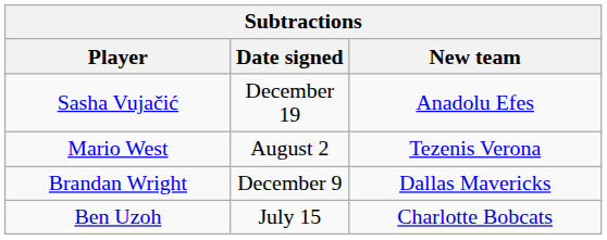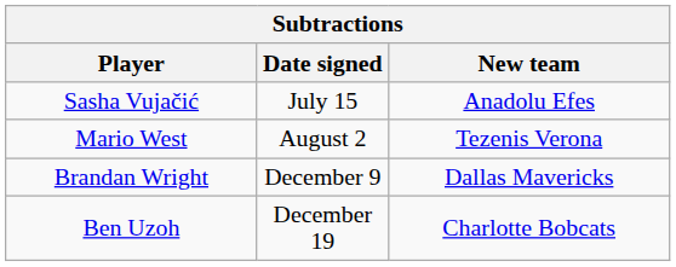 <table class="wikitable" style="text-align:center">
 <tr>
 <th colspan=3>Subtractions</th>
 </tr>
 <tr>
 <th style="width:160px">Player</th>
 <th style="width:80px">Date signed</th>
 <th style="width:180px">New team</th>
 </tr>
 <tr>
 <td><a href='#'>Sasha Vujačić</a></td>
-<td>December 19</td>
+<td>July 15</td>
 <td><a href='#'>Anadolu Efes</a> </td>
 </tr>
 <tr>
 <td><a href='#'>Mario West</a></td>
 <td>August 2</td>
 <td><a href='#'>Tezenis Verona</a> </td>
 </tr>
 <tr>
 <td><a href='#'>Brandan Wright</a></td>
 <td>December 9</td>
 <td><a href='#'>Dallas Mavericks</a></td>
 </tr>
 <tr>
 <td><a href='#'>Ben Uzoh</a></td>
-<td>July 15</td>
+<td>December 19</td>
 <td><a href='#'>Charlotte Bobcats</a></td>
 </tr>
 </table>
